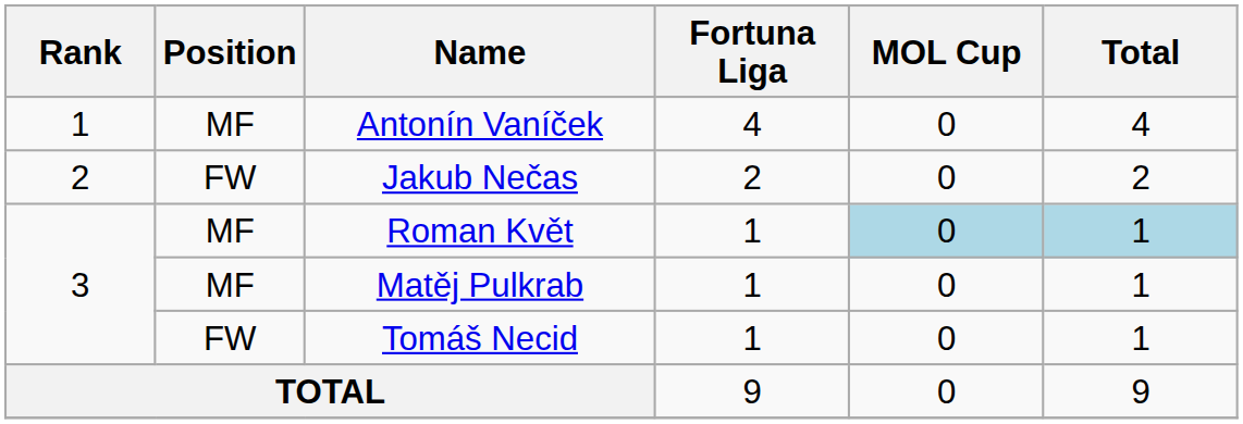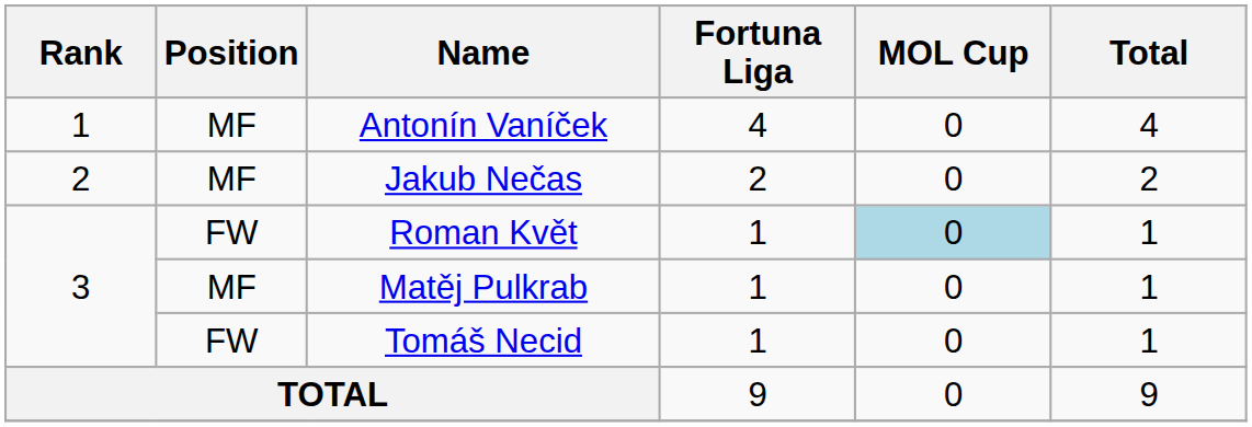 <table class="wikitable" style="font-size: 95%; text-align: center;">
 <tr>
 <th width=60>Rank</th>
 <th width=60>Position</th>
 <th width=150>Name</th>
 <th width=80>Fortuna Liga</th>
 <th width=80>MOL Cup</th>
 <th width=80>Total</th>
 </tr>
 <tr>
 <td>1</td>
 <td>MF</td>
 <td><a href='#'>Antonín Vaníček</a></td>
 <td>4</td>
 <td>0</td>
 <td>4</td>
 </tr>
 <tr>
 <td>2</td>
-<td>FW</td>
+<td>MF</td>
 <td><a href='#'>Jakub Nečas</a></td>
 <td>2</td>
 <td>0</td>
 <td>2</td>
 </tr>
 <tr>
 <td rowspan=3>3</td>
-<td>MF</td>
+<td>FW</td>
 <td><a href='#'>Roman Květ</a></td>
 <td>1</td>
 <td style="background: lightblue;">0</td>
-<td style="background: lightblue;">1</td>
+<td>1</td>
 </tr>
 <tr>
 <td>MF</td>
 <td><a href='#'>Matěj Pulkrab</a></td>
 <td>1</td>
 <td>0</td>
 <td>1</td>
 </tr>
 <tr>
 <td>FW</td>
 <td><a href='#'>Tomáš Necid</a></td>
 <td>1</td>
 <td>0</td>
 <td>1</td>
 </tr>
 <tr>
 <th colspan=3><strong>TOTAL</strong></th>
 <td>9</td>
 <td>0</td>
 <td>9</td>
 </tr>
 <tr>
 </tr>
 </table>
